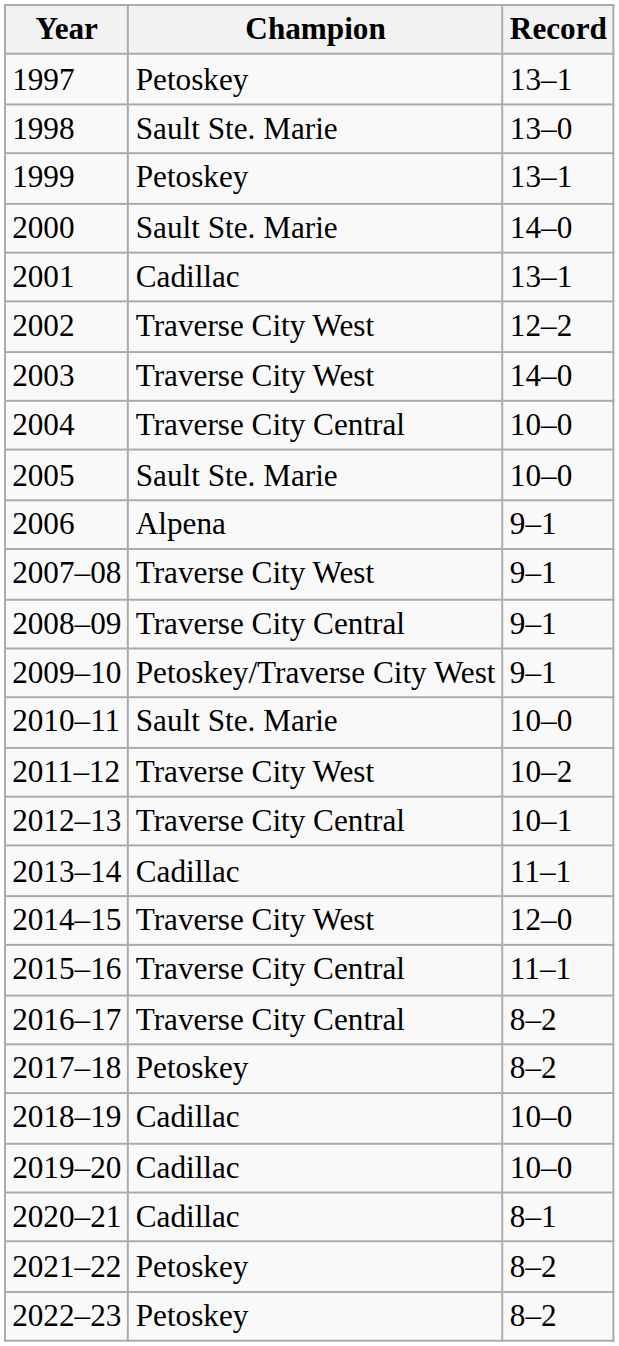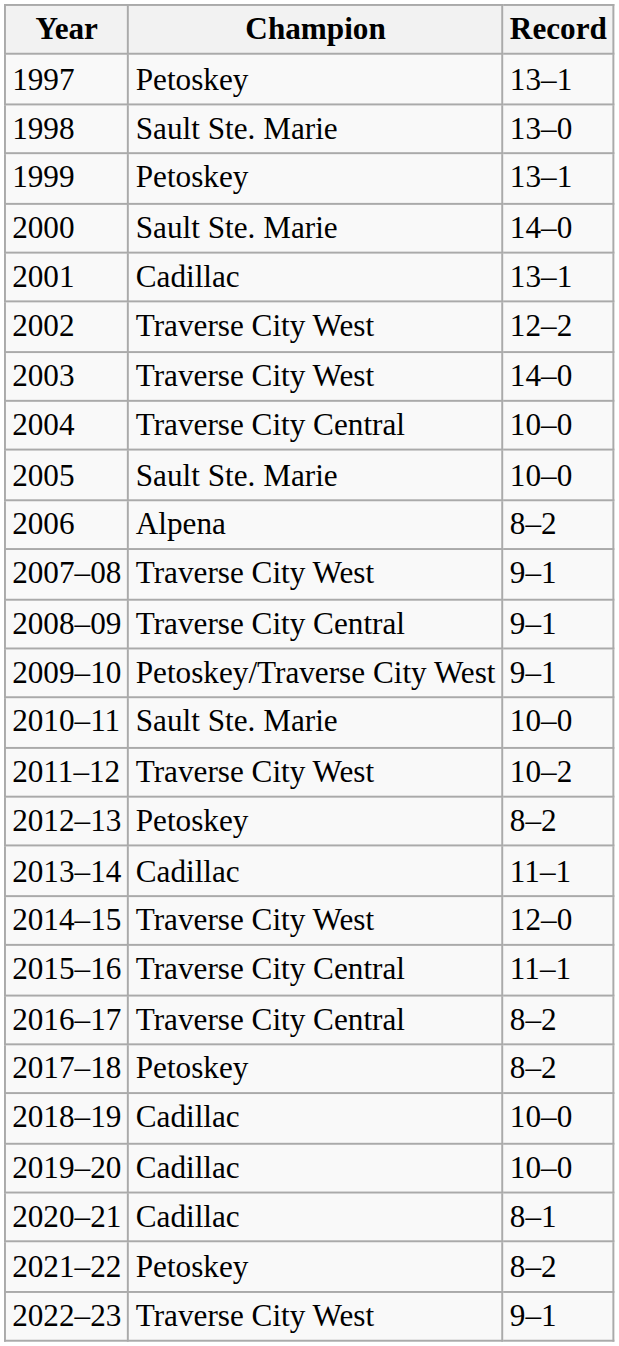 <table class=wikitable>
 <tr>
 <th>Year</th>
 <th>Champion</th>
 <th>Record</th>
 </tr>
 <tr>
 <td>1997</td>
 <td>Petoskey</td>
 <td>13–1</td>
 </tr>
 <tr>
 <td>1998</td>
 <td>Sault Ste. Marie</td>
 <td>13–0</td>
 </tr>
 <tr>
 <td>1999</td>
 <td>Petoskey</td>
 <td>13–1</td>
 </tr>
 <tr>
 <td>2000</td>
 <td>Sault Ste. Marie</td>
 <td>14–0</td>
 </tr>
 <tr>
 <td>2001</td>
 <td>Cadillac</td>
 <td>13–1</td>
 </tr>
 <tr>
 <td>2002</td>
 <td>Traverse City West</td>
 <td>12–2</td>
 </tr>
 <tr>
 <td>2003</td>
 <td>Traverse City West</td>
 <td>14–0</td>
 </tr>
 <tr>
 <td>2004</td>
 <td>Traverse City Central</td>
 <td>10–0</td>
 </tr>
 <tr>
 <td>2005</td>
 <td>Sault Ste. Marie</td>
 <td>10–0</td>
 </tr>
 <tr>
 <td>2006</td>
 <td>Alpena</td>
-<td>9–1</td>
+<td>8–2</td>
 </tr>
 <tr>
 <td>2007–08</td>
 <td>Traverse City West</td>
 <td>9–1</td>
 </tr>
 <tr>
 <td>2008–09</td>
 <td>Traverse City Central</td>
 <td>9–1</td>
 </tr>
 <tr>
 <td>2009–10</td>
 <td>Petoskey/Traverse City West</td>
 <td>9–1</td>
 </tr>
 <tr>
 <td>2010–11</td>
 <td>Sault Ste. Marie</td>
 <td>10–0</td>
 </tr>
 <tr>
 <td>2011–12</td>
 <td>Traverse City West</td>
 <td>10–2</td>
 </tr>
 <tr>
 <td>2012–13</td>
-<td>Traverse City Central</td>
-<td>10–1</td>
+<td>Petoskey</td>
+<td>8–2</td>
 </tr>
 <tr>
 <td>2013–14</td>
 <td>Cadillac</td>
 <td>11–1</td>
 </tr>
 <tr>
 <td>2014–15</td>
 <td>Traverse City West</td>
 <td>12–0</td>
 </tr>
 <tr>
 <td>2015–16</td>
 <td>Traverse City Central</td>
 <td>11–1</td>
 </tr>
 <tr>
 <td>2016–17</td>
 <td>Traverse City Central</td>
 <td>8–2</td>
 </tr>
 <tr>
 <td>2017–18</td>
 <td>Petoskey</td>
 <td>8–2</td>
 </tr>
 <tr>
 <td>2018–19</td>
 <td>Cadillac</td>
 <td>10–0</td>
 </tr>
 <tr>
 <td>2019–20</td>
 <td>Cadillac</td>
 <td>10–0</td>
 </tr>
 <tr>
 <td>2020–21</td>
 <td>Cadillac</td>
 <td>8–1</td>
 </tr>
 <tr>
 <td>2021–22</td>
 <td>Petoskey</td>
 <td>8–2</td>
 </tr>
 <tr>
 <td>2022–23</td>
-<td>Petoskey</td>
-<td>8–2</td>
+<td>Traverse City West</td>
+<td>9–1</td>
 </tr>
 </table>
